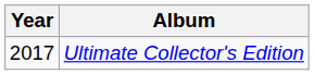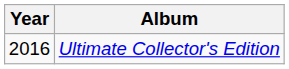 <table class="wikitable">
 <tr>
 <th>Year</th>
 <th>Album</th>
 </tr>
 <tr>
-<td>2017</td>
+<td>2016</td>
 <td><em><a href='#'>Ultimate Collector's Edition</a></em></td>
 </tr>
 </table>
